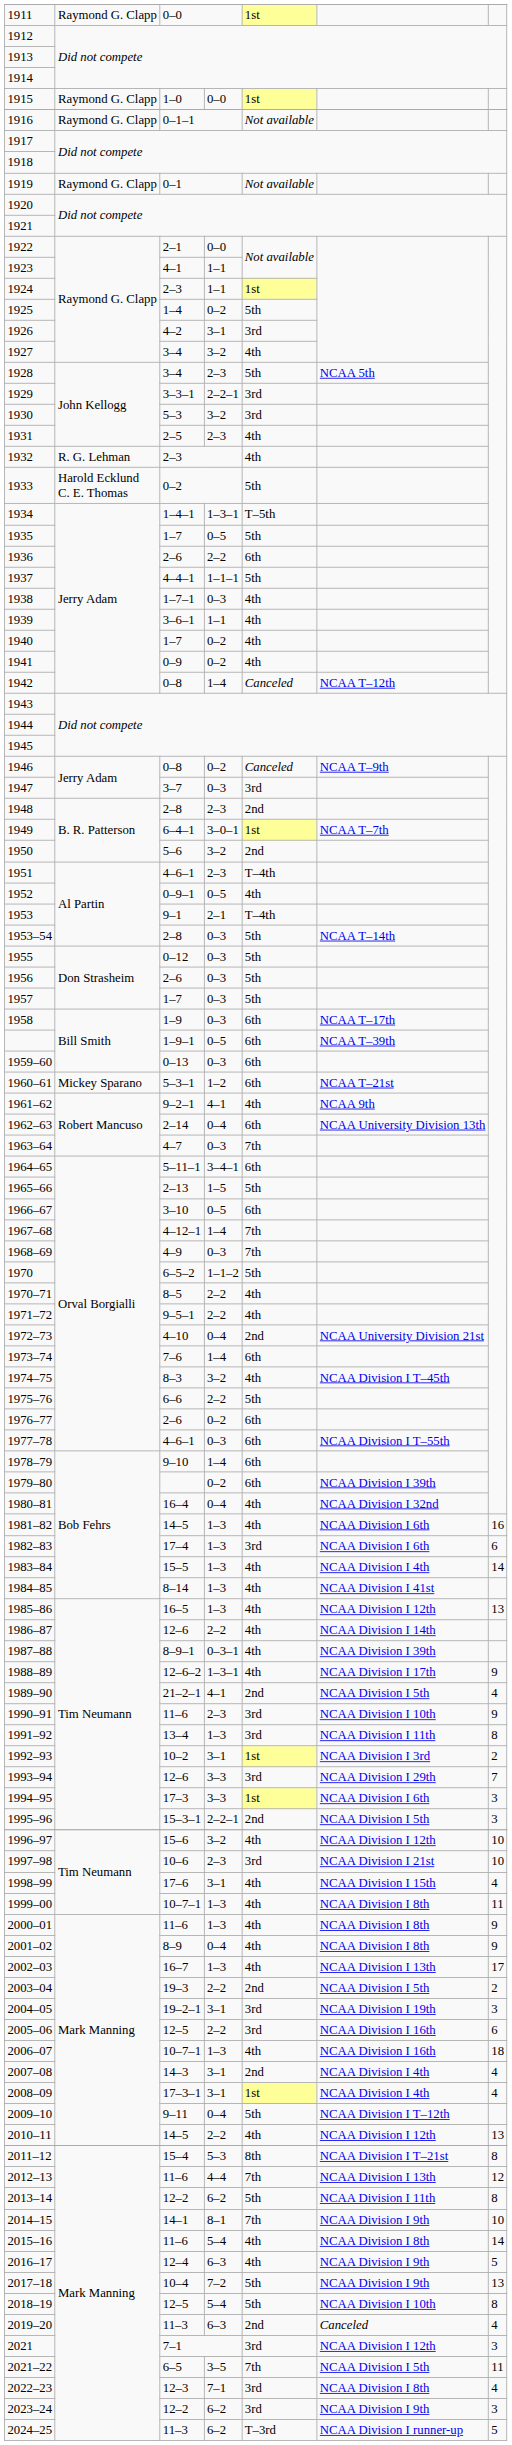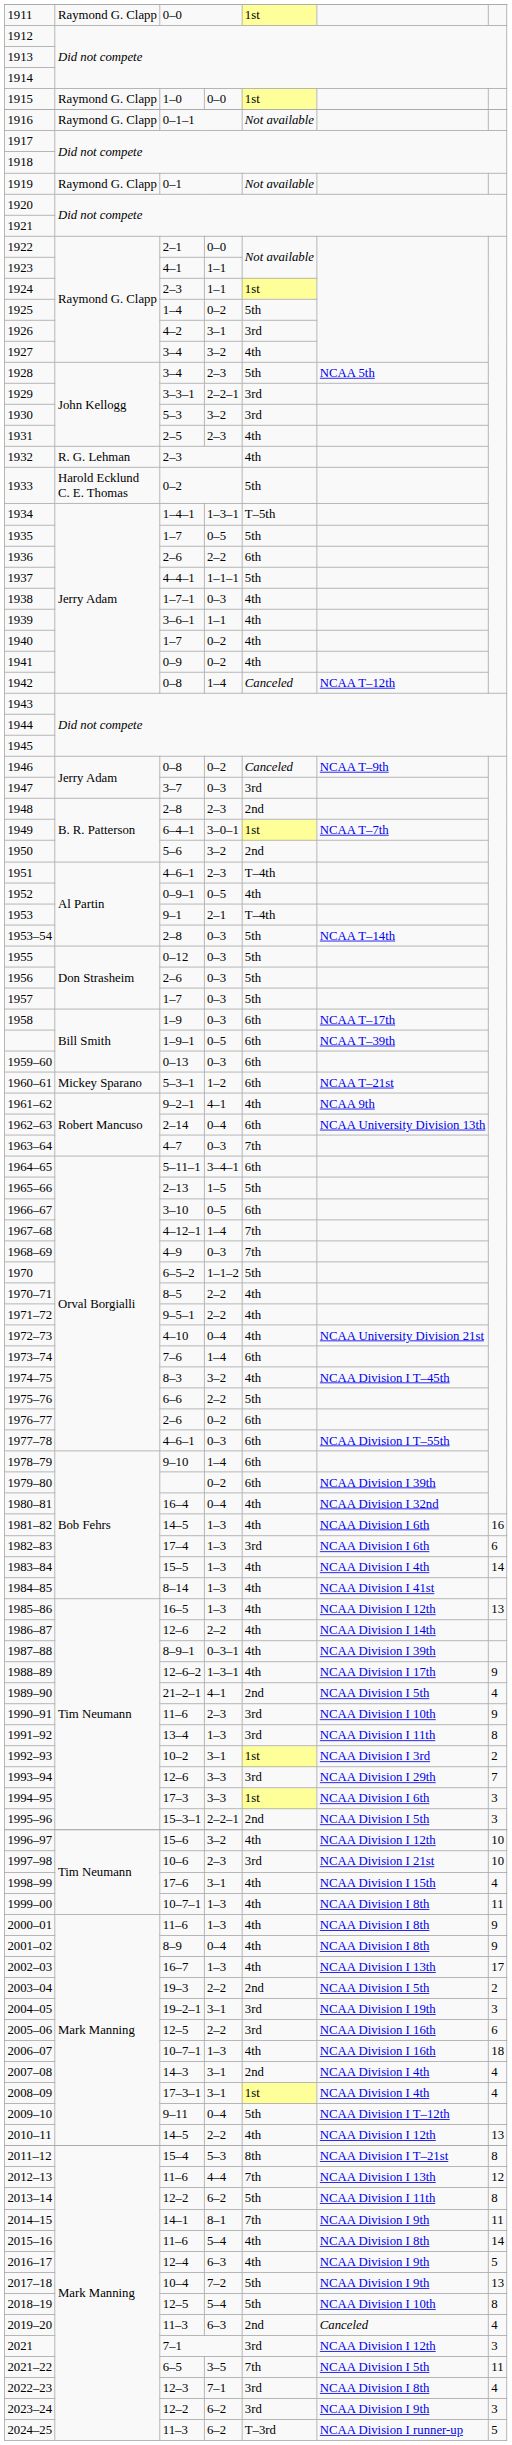 <table class=wikitable style="font-size: 95%">
 <tr>
 </tr>
 <tr>
 </tr>
 <tr>
 <td>1911</td>
 <td>Raymond G. Clapp</td>
 <td colspan=2>0–0</td>
 <td bgcolor=ffff99>1st</td>
 <td></td>
 <td></td>
 </tr>
 <tr>
 <td>1912</td>
 <td colspan=6, rowspan=3><em>Did not compete</em></td>
 </tr>
 <tr>
 <td>1913</td>
 </tr>
 <tr>
 <td>1914</td>
 </tr>
 <tr>
 <td>1915</td>
 <td>Raymond G. Clapp</td>
 <td>1–0</td>
 <td>0–0</td>
 <td bgcolor=ffff99>1st</td>
 <td></td>
 <td></td>
 </tr>
 <tr>
 </tr>
 <tr>
 <td>1916</td>
 <td>Raymond G. Clapp</td>
 <td colspan=2>0–1–1</td>
 <td><em>Not available</em></td>
 <td></td>
 <td></td>
 </tr>
 <tr>
 <td>1917</td>
 <td colspan=6, rowspan=2><em>Did not compete</em></td>
 </tr>
 <tr>
 <td>1918</td>
 </tr>
 <tr>
 <td>1919</td>
 <td>Raymond G. Clapp</td>
 <td colspan=2>0–1</td>
 <td><em>Not available</em></td>
 <td></td>
 <td></td>
 </tr>
 <tr>
 <td>1920</td>
 <td colspan=6, rowspan=2><em>Did not compete</em></td>
 </tr>
 <tr>
 <td>1921</td>
 </tr>
 <tr>
 <td>1922</td>
 <td rowspan=6>Raymond G. Clapp</td>
 <td>2–1</td>
 <td>0–0</td>
 <td rowspan=2><em>Not available</em></td>
 <td rowspan=6></td>
 <td rowspan=21></td>
 </tr>
 <tr>
 <td>1923</td>
 <td>4–1</td>
 <td>1–1</td>
 </tr>
 <tr>
 <td>1924</td>
 <td>2–3</td>
 <td>1–1</td>
 <td bgcolor=ffff99>1st</td>
 </tr>
 <tr>
 <td>1925</td>
 <td>1–4</td>
 <td>0–2</td>
 <td>5th</td>
 </tr>
 <tr>
 <td>1926</td>
 <td>4–2</td>
 <td>3–1</td>
 <td>3rd</td>
 </tr>
 <tr>
 <td>1927</td>
 <td>3–4</td>
 <td>3–2</td>
 <td>4th</td>
 </tr>
 <tr>
 <td>1928</td>
 <td rowspan=4>John Kellogg</td>
 <td>3–4</td>
 <td>2–3</td>
 <td>5th</td>
 <td><a href='#'>NCAA 5th</a></td>
 </tr>
 <tr>
 <td>1929</td>
 <td>3–3–1</td>
 <td>2–2–1</td>
 <td>3rd</td>
 <td></td>
 </tr>
 <tr>
 <td>1930</td>
 <td>5–3</td>
 <td>3–2</td>
 <td>3rd</td>
 <td></td>
 </tr>
 <tr>
 <td>1931</td>
 <td>2–5</td>
 <td>2–3</td>
 <td>4th</td>
 <td></td>
 </tr>
 <tr>
 <td>1932</td>
 <td>R. G. Lehman</td>
 <td colspan=2>2–3</td>
 <td>4th</td>
 <td></td>
 </tr>
 <tr>
 <td>1933</td>
 <td>Harold Ecklund <br> C. E. Thomas</td>
 <td colspan=2>0–2</td>
 <td>5th</td>
 <td></td>
 </tr>
 <tr>
 <td>1934</td>
 <td rowspan=9>Jerry Adam</td>
 <td>1–4–1</td>
 <td>1–3–1</td>
 <td>T–5th</td>
 <td></td>
 </tr>
 <tr>
 <td>1935</td>
 <td>1–7</td>
 <td>0–5</td>
 <td>5th</td>
 <td></td>
 </tr>
 <tr>
 <td>1936</td>
 <td>2–6</td>
 <td>2–2</td>
 <td>6th</td>
 <td></td>
 </tr>
 <tr>
 <td>1937</td>
 <td>4–4–1</td>
 <td>1–1–1</td>
 <td>5th</td>
 <td></td>
 </tr>
 <tr>
 <td>1938</td>
 <td>1–7–1</td>
 <td>0–3</td>
 <td>4th</td>
 <td></td>
 </tr>
 <tr>
 <td>1939</td>
 <td>3–6–1</td>
 <td>1–1</td>
 <td>4th</td>
 <td></td>
 </tr>
 <tr>
 <td>1940</td>
 <td>1–7</td>
 <td>0–2</td>
 <td>4th</td>
 <td></td>
 </tr>
 <tr>
 <td>1941</td>
 <td>0–9</td>
 <td>0–2</td>
 <td>4th</td>
 <td></td>
 </tr>
 <tr>
 <td>1942</td>
 <td>0–8</td>
 <td>1–4</td>
 <td><em>Canceled</em></td>
 <td><a href='#'>NCAA T–12th</a></td>
 </tr>
 <tr>
 <td>1943</td>
 <td colspan=6, rowspan=3><em>Did not compete</em></td>
 </tr>
 <tr>
 <td>1944</td>
 </tr>
 <tr>
 <td>1945</td>
 </tr>
 <tr>
 <td>1946</td>
 <td rowspan=2>Jerry Adam</td>
 <td>0–8</td>
 <td>0–2</td>
 <td><em>Canceled</em></td>
 <td><a href='#'>NCAA T–9th</a></td>
 <td rowspan=36></td>
 </tr>
 <tr>
 <td>1947</td>
 <td>3–7</td>
 <td>0–3</td>
 <td>3rd</td>
 <td></td>
 </tr>
 <tr>
 <td>1948</td>
 <td rowspan=3>B. R. Patterson</td>
 <td>2–8</td>
 <td>2–3</td>
 <td>2nd</td>
 <td></td>
 </tr>
 <tr>
 <td>1949</td>
 <td>6–4–1</td>
 <td>3–0–1</td>
 <td bgcolor=ffff99>1st</td>
 <td><a href='#'>NCAA T–7th</a></td>
 </tr>
 <tr>
 <td>1950</td>
 <td>5–6</td>
 <td>3–2</td>
 <td>2nd</td>
 <td></td>
 </tr>
 <tr>
 <td>1951</td>
 <td rowspan=4>Al Partin</td>
 <td>4–6–1</td>
 <td>2–3</td>
 <td>T–4th</td>
 <td></td>
 </tr>
 <tr>
 <td>1952</td>
 <td>0–9–1</td>
 <td>0–5</td>
 <td>4th</td>
 <td></td>
 </tr>
 <tr>
 <td>1953</td>
 <td>9–1</td>
 <td>2–1</td>
 <td>T–4th</td>
 <td></td>
 </tr>
 <tr>
 <td>1953–54</td>
 <td>2–8</td>
 <td>0–3</td>
 <td>5th</td>
 <td><a href='#'>NCAA T–14th</a></td>
 </tr>
 <tr>
 <td>1955</td>
 <td rowspan=3>Don Strasheim</td>
 <td>0–12</td>
 <td>0–3</td>
 <td>5th</td>
 <td></td>
 </tr>
 <tr>
 <td>1956</td>
 <td>2–6</td>
 <td>0–3</td>
 <td>5th</td>
 <td></td>
 </tr>
 <tr>
 <td>1957</td>
 <td>1–7</td>
 <td>0–3</td>
 <td>5th</td>
 <td></td>
 </tr>
 <tr>
 <td>1958</td>
 <td rowspan=3>Bill Smith</td>
 <td>1–9</td>
 <td>0–3</td>
 <td>6th</td>
 <td><a href='#'>NCAA T–17th</a></td>
 </tr>
 <tr>
 <td></td>
 <td>1–9–1</td>
 <td>0–5</td>
 <td>6th</td>
 <td><a href='#'>NCAA T–39th</a></td>
 </tr>
 <tr>
 <td>1959–60</td>
 <td>0–13</td>
 <td>0–3</td>
 <td>6th</td>
 <td></td>
 </tr>
 <tr>
 <td>1960–61</td>
 <td>Mickey Sparano</td>
 <td>5–3–1</td>
 <td>1–2</td>
 <td>6th</td>
 <td><a href='#'>NCAA T–21st</a></td>
 </tr>
 <tr>
 <td>1961–62</td>
 <td rowspan=3>Robert Mancuso</td>
 <td>9–2–1</td>
 <td>4–1</td>
 <td>4th</td>
 <td><a href='#'>NCAA 9th</a></td>
 </tr>
 <tr>
 <td>1962–63</td>
 <td>2–14</td>
 <td>0–4</td>
 <td>6th</td>
 <td><a href='#'>NCAA University Division 13th</a></td>
 </tr>
 <tr>
 <td>1963–64</td>
 <td>4–7</td>
 <td>0–3</td>
 <td>7th</td>
 <td></td>
 </tr>
 <tr>
 <td>1964–65</td>
 <td rowspan=14>Orval Borgialli</td>
 <td>5–11–1</td>
 <td>3–4–1</td>
 <td>6th</td>
 <td></td>
 </tr>
 <tr>
 <td>1965–66</td>
 <td>2–13</td>
 <td>1–5</td>
 <td>5th</td>
 <td></td>
 </tr>
 <tr>
 <td>1966–67</td>
 <td>3–10</td>
 <td>0–5</td>
 <td>6th</td>
 <td></td>
 </tr>
 <tr>
 <td>1967–68</td>
 <td>4–12–1</td>
 <td>1–4</td>
 <td>7th</td>
 <td></td>
 </tr>
 <tr>
 <td>1968–69</td>
 <td>4–9</td>
 <td>0–3</td>
 <td>7th</td>
 <td></td>
 </tr>
 <tr>
 <td>1970</td>
 <td>6–5–2</td>
 <td>1–1–2</td>
 <td>5th</td>
 <td></td>
 </tr>
 <tr>
 <td>1970–71</td>
 <td>8–5</td>
 <td>2–2</td>
 <td>4th</td>
 <td></td>
 </tr>
 <tr>
 <td>1971–72</td>
 <td>9–5–1</td>
 <td>2–2</td>
 <td>4th</td>
 <td></td>
 </tr>
 <tr>
 <td>1972–73</td>
 <td>4–10</td>
 <td>0–4</td>
-<td>2nd</td>
+<td>4th</td>
 <td><a href='#'>NCAA University Division 21st</a></td>
 </tr>
 <tr>
 <td>1973–74</td>
 <td>7–6</td>
 <td>1–4</td>
 <td>6th</td>
 <td></td>
 </tr>
 <tr>
 <td>1974–75</td>
 <td>8–3</td>
 <td>3–2</td>
 <td>4th</td>
 <td><a href='#'>NCAA Division I T–45th</a></td>
 </tr>
 <tr>
 <td>1975–76</td>
 <td>6–6</td>
 <td>2–2</td>
 <td>5th</td>
 <td></td>
 </tr>
 <tr>
 <td>1976–77</td>
 <td>2–6</td>
 <td>0–2</td>
 <td>6th</td>
 <td></td>
 </tr>
 <tr>
 <td>1977–78</td>
 <td>4–6–1</td>
 <td>0–3</td>
 <td>6th</td>
 <td><a href='#'>NCAA Division I T–55th</a></td>
 </tr>
 <tr>
 <td>1978–79</td>
 <td rowspan=7>Bob Fehrs</td>
 <td>9–10</td>
 <td>1–4</td>
 <td>6th</td>
 <td></td>
 </tr>
 <tr>
 <td>1979–80</td>
 <td></td>
 <td>0–2</td>
 <td>6th</td>
 <td><a href='#'>NCAA Division I 39th</a></td>
 </tr>
 <tr>
 <td>1980–81</td>
 <td>16–4</td>
 <td>0–4</td>
 <td>4th</td>
 <td><a href='#'>NCAA Division I 32nd</a></td>
 </tr>
 <tr>
 <td>1981–82</td>
 <td>14–5</td>
 <td>1–3</td>
 <td>4th</td>
 <td><a href='#'>NCAA Division I 6th</a></td>
 <td>16</td>
 </tr>
 <tr>
 <td>1982–83</td>
 <td>17–4</td>
 <td>1–3</td>
 <td>3rd</td>
 <td><a href='#'>NCAA Division I 6th</a></td>
 <td>6</td>
 </tr>
 <tr>
 <td>1983–84</td>
 <td>15–5</td>
 <td>1–3</td>
 <td>4th</td>
 <td><a href='#'>NCAA Division I 4th</a></td>
 <td>14</td>
 </tr>
 <tr>
 <td>1984–85</td>
 <td>8–14</td>
 <td>1–3</td>
 <td>4th</td>
 <td><a href='#'>NCAA Division I 41st</a></td>
 <td></td>
 </tr>
 <tr>
 <td>1985–86</td>
 <td rowspan=11>Tim Neumann</td>
 <td>16–5</td>
 <td>1–3</td>
 <td>4th</td>
 <td><a href='#'>NCAA Division I 12th</a></td>
 <td>13</td>
 </tr>
 <tr>
 <td>1986–87</td>
 <td>12–6</td>
 <td>2–2</td>
 <td>4th</td>
 <td><a href='#'>NCAA Division I 14th</a></td>
 <td></td>
 </tr>
 <tr>
 <td>1987–88</td>
 <td>8–9–1</td>
 <td>0–3–1</td>
 <td>4th</td>
 <td><a href='#'>NCAA Division I 39th</a></td>
 <td></td>
 </tr>
 <tr>
 <td>1988–89</td>
 <td>12–6–2</td>
 <td>1–3–1</td>
 <td>4th</td>
 <td><a href='#'>NCAA Division I 17th</a></td>
 <td>9</td>
 </tr>
 <tr>
 <td>1989–90</td>
 <td>21–2–1</td>
 <td>4–1</td>
 <td>2nd</td>
 <td><a href='#'>NCAA Division I 5th</a></td>
 <td>4</td>
 </tr>
 <tr>
 <td>1990–91</td>
 <td>11–6</td>
 <td>2–3</td>
 <td>3rd</td>
 <td><a href='#'>NCAA Division I 10th</a></td>
 <td>9</td>
 </tr>
 <tr>
 <td>1991–92</td>
 <td>13–4</td>
 <td>1–3</td>
 <td>3rd</td>
 <td><a href='#'>NCAA Division I 11th</a></td>
 <td>8</td>
 </tr>
 <tr>
 <td>1992–93</td>
 <td>10–2</td>
 <td>3–1</td>
 <td bgcolor=ffff99>1st</td>
 <td><a href='#'>NCAA Division I 3rd</a></td>
 <td>2</td>
 </tr>
 <tr>
 <td>1993–94</td>
 <td>12–6</td>
 <td>3–3</td>
 <td>3rd</td>
 <td><a href='#'>NCAA Division I 29th</a></td>
 <td>7</td>
 </tr>
 <tr>
 <td>1994–95</td>
 <td>17–3</td>
 <td>3–3</td>
 <td bgcolor=ffff99>1st</td>
 <td><a href='#'>NCAA Division I 6th</a></td>
 <td>3</td>
 </tr>
 <tr>
 <td>1995–96</td>
 <td>15–3–1</td>
 <td>2–2–1</td>
 <td>2nd</td>
 <td><a href='#'>NCAA Division I 5th</a></td>
 <td>3</td>
 </tr>
 <tr>
 </tr>
 <tr>
 <td>1996–97</td>
 <td rowspan=4>Tim Neumann</td>
 <td>15–6</td>
 <td>3–2</td>
 <td>4th</td>
 <td><a href='#'>NCAA Division I 12th</a></td>
 <td>10</td>
 </tr>
 <tr>
 <td>1997–98</td>
 <td>10–6</td>
 <td>2–3</td>
 <td>3rd</td>
 <td><a href='#'>NCAA Division I 21st</a></td>
 <td>10</td>
 </tr>
 <tr>
 <td>1998–99</td>
 <td>17–6</td>
 <td>3–1</td>
 <td>4th</td>
 <td><a href='#'>NCAA Division I 15th</a></td>
 <td>4</td>
 </tr>
 <tr>
 <td>1999–00</td>
 <td>10–7–1</td>
 <td>1–3</td>
 <td>4th</td>
 <td><a href='#'>NCAA Division I 8th</a></td>
 <td>11</td>
 </tr>
 <tr>
 <td>2000–01</td>
 <td rowspan=11>Mark Manning</td>
 <td>11–6</td>
 <td>1–3</td>
 <td>4th</td>
 <td><a href='#'>NCAA Division I 8th</a></td>
 <td>9</td>
 </tr>
 <tr>
 <td>2001–02</td>
 <td>8–9</td>
 <td>0–4</td>
 <td>4th</td>
 <td><a href='#'>NCAA Division I 8th</a></td>
 <td>9</td>
 </tr>
 <tr>
 <td>2002–03</td>
 <td>16–7</td>
 <td>1–3</td>
 <td>4th</td>
 <td><a href='#'>NCAA Division I 13th</a></td>
 <td>17</td>
 </tr>
 <tr>
 <td>2003–04</td>
 <td>19–3</td>
 <td>2–2</td>
 <td>2nd</td>
 <td><a href='#'>NCAA Division I 5th</a></td>
 <td>2</td>
 </tr>
 <tr>
 <td>2004–05</td>
 <td>19–2–1</td>
 <td>3–1</td>
 <td>3rd</td>
 <td><a href='#'>NCAA Division I 19th</a></td>
 <td>3</td>
 </tr>
 <tr>
 <td>2005–06</td>
 <td>12–5</td>
 <td>2–2</td>
 <td>3rd</td>
 <td><a href='#'>NCAA Division I 16th</a></td>
 <td>6</td>
 </tr>
 <tr>
 <td>2006–07</td>
 <td>10–7–1</td>
 <td>1–3</td>
 <td>4th</td>
 <td><a href='#'>NCAA Division I 16th</a></td>
 <td>18</td>
 </tr>
 <tr>
 <td>2007–08</td>
 <td>14–3</td>
 <td>3–1</td>
 <td>2nd</td>
 <td><a href='#'>NCAA Division I 4th</a></td>
 <td>4</td>
 </tr>
 <tr>
 <td>2008–09</td>
 <td>17–3–1</td>
 <td>3–1</td>
 <td bgcolor=ffff99>1st</td>
 <td><a href='#'>NCAA Division I 4th</a></td>
 <td>4</td>
 </tr>
 <tr>
 <td>2009–10</td>
 <td>9–11</td>
 <td>0–4</td>
 <td>5th</td>
 <td><a href='#'>NCAA Division I T–12th</a></td>
 <td></td>
 </tr>
 <tr>
 <td>2010–11</td>
 <td>14–5</td>
 <td>2–2</td>
 <td>4th</td>
 <td><a href='#'>NCAA Division I 12th</a></td>
 <td>13</td>
 </tr>
 <tr>
 </tr>
 <tr>
 <td>2011–12</td>
 <td rowspan=15>Mark Manning</td>
 <td>15–4</td>
 <td>5–3</td>
 <td>8th</td>
 <td><a href='#'>NCAA Division I T–21st</a></td>
 <td>8</td>
 </tr>
 <tr>
 <td>2012–13</td>
 <td>11–6</td>
 <td>4–4</td>
 <td>7th</td>
 <td><a href='#'>NCAA Division I 13th</a></td>
 <td>12</td>
 </tr>
 <tr>
 <td>2013–14</td>
 <td>12–2</td>
 <td>6–2</td>
 <td>5th</td>
 <td><a href='#'>NCAA Division I 11th</a></td>
 <td>8</td>
 </tr>
 <tr>
 <td>2014–15</td>
 <td>14–1</td>
 <td>8–1</td>
 <td>7th</td>
 <td><a href='#'>NCAA Division I 9th</a></td>
-<td>10</td>
+<td>11</td>
 </tr>
 <tr>
 <td>2015–16</td>
 <td>11–6</td>
 <td>5–4</td>
 <td>4th</td>
 <td><a href='#'>NCAA Division I 8th</a></td>
 <td>14</td>
 </tr>
 <tr>
 <td>2016–17</td>
 <td>12–4</td>
 <td>6–3</td>
 <td>4th</td>
 <td><a href='#'>NCAA Division I 9th</a></td>
 <td>5</td>
 </tr>
 <tr>
 <td>2017–18</td>
 <td>10–4</td>
 <td>7–2</td>
 <td>5th</td>
 <td><a href='#'>NCAA Division I 9th</a></td>
 <td>13</td>
 </tr>
 <tr>
 <td>2018–19</td>
 <td>12–5</td>
 <td>5–4</td>
 <td>5th</td>
 <td><a href='#'>NCAA Division I 10th</a></td>
 <td>8</td>
 </tr>
 <tr>
 <td>2019–20</td>
 <td>11–3</td>
 <td>6–3</td>
 <td>2nd</td>
 <td><em>Canceled</em></td>
 <td>4</td>
 </tr>
 <tr>
 <td>2021</td>
 <td colspan=2>7–1</td>
 <td>3rd</td>
 <td><a href='#'>NCAA Division I 12th</a></td>
 <td>3</td>
 </tr>
 <tr>
 <td>2021–22</td>
 <td>6–5</td>
 <td>3–5</td>
 <td>7th</td>
 <td><a href='#'>NCAA Division I 5th</a></td>
 <td>11</td>
 </tr>
 <tr>
 <td>2022–23</td>
 <td>12–3</td>
 <td>7–1</td>
 <td>3rd</td>
 <td><a href='#'>NCAA Division I 8th</a></td>
 <td>4</td>
 </tr>
 <tr>
 <td>2023–24</td>
 <td>12–2</td>
 <td>6–2</td>
 <td>3rd</td>
 <td><a href='#'>NCAA Division I 9th</a></td>
 <td>3</td>
 </tr>
 <tr>
 <td>2024–25</td>
 <td>11–3</td>
 <td>6–2</td>
 <td>T–3rd</td>
 <td><a href='#'>NCAA Division I runner-up</a></td>
 <td>5</td>
 </tr>
 </table>
